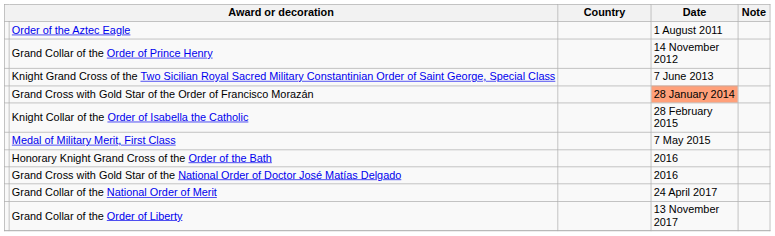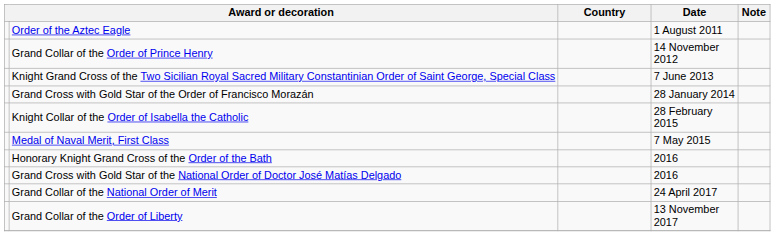 <table class="wikitable" style="text-align:left;">
 <tr>
 <th colspan="2">Award or decoration</th>
 <th style="width:130px;">Country</th>
 <th style="width:120px;">Date</th>
 <th style="width:40px;">Note</th>
 </tr>
 <tr>
 <td></td>
 <td><a href='#'>Order of the Aztec Eagle</a></td>
 <td></td>
 <td>1 August 2011</td>
 <td></td>
 </tr>
 <tr>
 <td></td>
 <td>Grand Collar of the <a href='#'>Order of Prince Henry</a></td>
 <td></td>
 <td>14 November 2012</td>
 <td></td>
 </tr>
 <tr>
 <td></td>
 <td>Knight Grand Cross of the <a href='#'>Two Sicilian Royal Sacred Military Constantinian Order of Saint George, Special Class</a></td>
 <td></td>
 <td>7 June 2013</td>
 <td></td>
 </tr>
 <tr>
 <td></td>
 <td>Grand Cross with Gold Star of the Order of Francisco Morazán</td>
 <td></td>
-<td style="background: lightsalmon;">28 January 2014</td>
+<td>28 January 2014</td>
 <td></td>
 </tr>
 <tr>
 <td></td>
 <td>Knight Collar of the <a href='#'>Order of Isabella the Catholic</a></td>
 <td></td>
 <td>28 February 2015</td>
 <td></td>
 </tr>
 <tr>
 <td></td>
-<td><a href='#'>Medal of Military Merit, First Class</a></td>
+<td><a href='#'>Medal of Naval Merit, First Class</a></td>
 <td></td>
 <td>7 May 2015</td>
 <td></td>
 </tr>
 <tr>
 <td></td>
 <td>Honorary Knight Grand Cross of the <a href='#'>Order of the Bath</a></td>
 <td></td>
 <td>2016</td>
 <td></td>
 </tr>
 <tr>
 <td></td>
 <td>Grand Cross with Gold Star of the <a href='#'>National Order of Doctor José Matías Delgado</a></td>
 <td></td>
 <td>2016</td>
 <td></td>
 </tr>
 <tr>
 <td></td>
 <td>Grand Collar of the <a href='#'>National Order of Merit</a></td>
 <td></td>
 <td>24 April 2017</td>
 <td></td>
 </tr>
 <tr>
 <td></td>
 <td>Grand Collar of the <a href='#'>Order of Liberty</a></td>
 <td></td>
 <td>13 November 2017</td>
 <td></td>
 </tr>
 <tr>
 </tr>
 </table>
